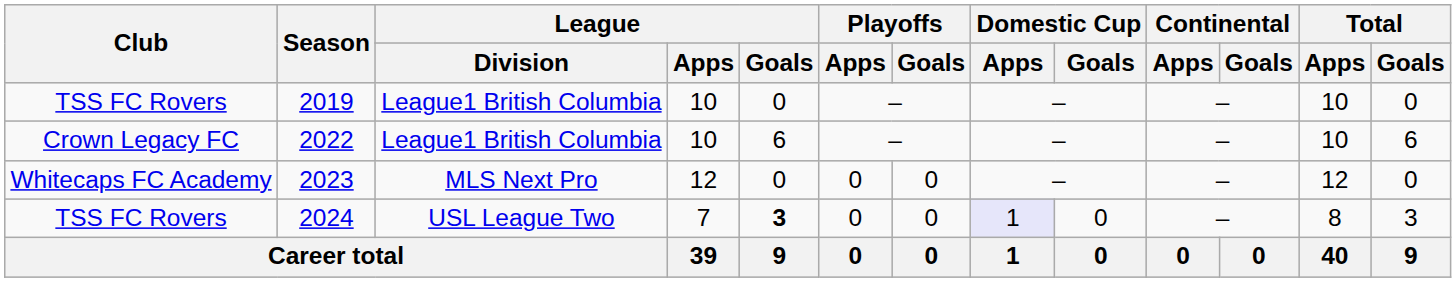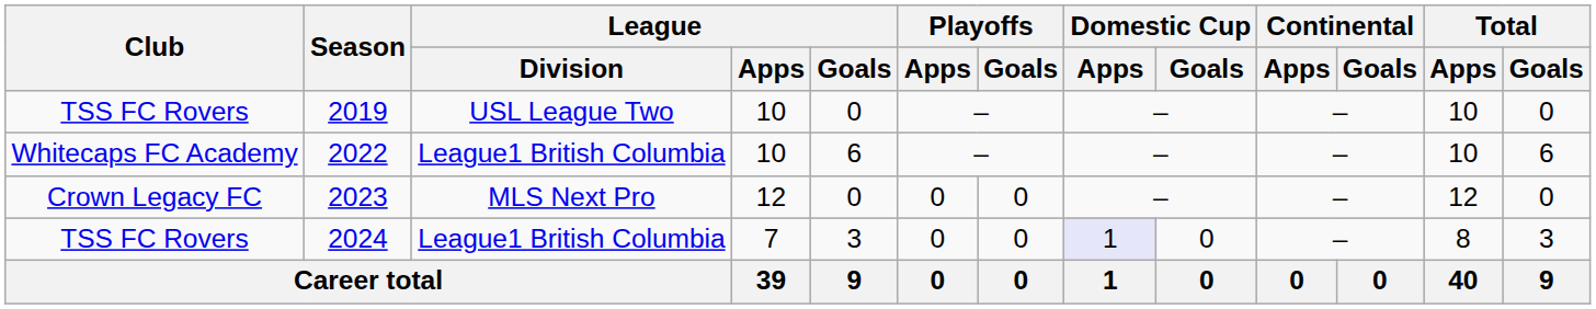 <table class="wikitable" style="text-align: center">
 <tr>
 <th rowspan="2">Club</th>
 <th rowspan="2">Season</th>
 <th colspan="3">League</th>
 <th colspan="2">Playoffs</th>
 <th colspan="2">Domestic Cup</th>
 <th colspan="2">Continental</th>
 <th colspan="2">Total</th>
 </tr>
 <tr>
 <th>Division</th>
 <th>Apps</th>
 <th>Goals</th>
 <th>Apps</th>
 <th>Goals</th>
 <th>Apps</th>
 <th>Goals</th>
 <th>Apps</th>
 <th>Goals</th>
 <th>Apps</th>
 <th>Goals</th>
 </tr>
 <tr>
 <td><a href='#'>TSS FC Rovers</a></td>
 <td><a href='#'>2019</a></td>
-<td><a href='#'>League1 British Columbia</a></td>
+<td><a href='#'>USL League Two</a></td>
 <td>10</td>
 <td>0</td>
 <td colspan="2">–</td>
 <td colspan="2">–</td>
 <td colspan="2">–</td>
 <td>10</td>
 <td>0</td>
 </tr>
 <tr>
-<td><a href='#'>Crown Legacy FC</a></td>
+<td><a href='#'>Whitecaps FC Academy</a></td>
 <td><a href='#'>2022</a></td>
 <td><a href='#'>League1 British Columbia</a></td>
 <td>10</td>
 <td>6</td>
 <td colspan="2">–</td>
 <td colspan="2">–</td>
 <td colspan="2">–</td>
 <td>10</td>
 <td>6</td>
 </tr>
 <tr>
-<td><a href='#'>Whitecaps FC Academy</a></td>
+<td><a href='#'>Crown Legacy FC</a></td>
 <td><a href='#'>2023</a></td>
 <td><a href='#'>MLS Next Pro</a></td>
 <td>12</td>
 <td>0</td>
 <td>0</td>
 <td>0</td>
 <td colspan="2">–</td>
 <td colspan="2">–</td>
 <td>12</td>
 <td>0</td>
 </tr>
 <tr>
 <td><a href='#'>TSS FC Rovers</a></td>
 <td><a href='#'>2024</a></td>
-<td><a href='#'>USL League Two</a></td>
+<td><a href='#'>League1 British Columbia</a></td>
 <td>7</td>
-<td><strong>3</strong></td>
+<td>3</td>
 <td>0</td>
 <td>0</td>
 <td style="background: lavender;">1</td>
 <td>0</td>
 <td colspan="2">–</td>
 <td>8</td>
 <td>3</td>
 </tr>
 <tr>
 <th colspan="3"><strong>Career total</strong></th>
 <th>39</th>
 <th>9</th>
 <th>0</th>
 <th>0</th>
 <th>1</th>
 <th>0</th>
 <th>0</th>
 <th>0</th>
 <th>40</th>
 <th>9</th>
 </tr>
 </table>
